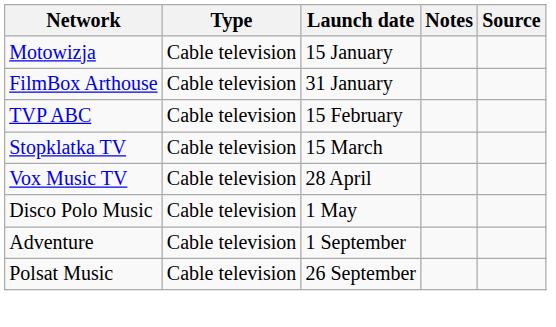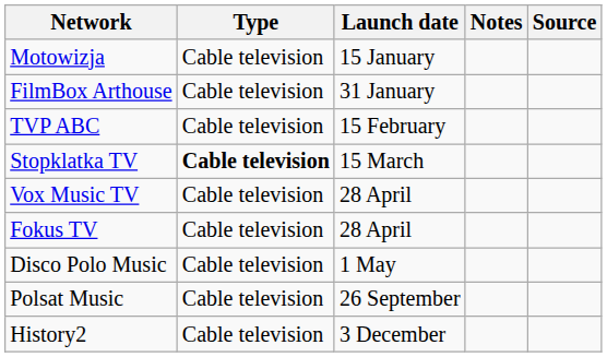 <table class="wikitable sortable">
 <tr>
 <th>Network</th>
 <th>Type</th>
 <th>Launch date</th>
 <th>Notes</th>
 <th>Source</th>
 </tr>
 <tr>
 <td><a href='#'>Motowizja</a></td>
 <td>Cable television</td>
 <td>15 January</td>
 <td></td>
 </tr>
 <tr>
 <td><a href='#'>FilmBox Arthouse</a></td>
 <td>Cable television</td>
 <td>31 January</td>
 <td></td>
 <td></td>
 </tr>
 <tr>
 <td><a href='#'>TVP ABC</a></td>
 <td>Cable television</td>
 <td>15 February</td>
 <td></td>
 <td></td>
 </tr>
 <tr>
 <td><a href='#'>Stopklatka TV</a></td>
-<td>Cable television</td>
+<td><strong>Cable television</strong></td>
 <td>15 March</td>
 <td></td>
 <td></td>
 </tr>
 <tr>
 <td><a href='#'>Vox Music TV</a></td>
+<td>Cable television</td>
+<td>28 April</td>
+<td></td>
+<td></td>
+</tr>
+<tr>
+<td><a href='#'>Fokus TV</a></td>
 <td>Cable television</td>
 <td>28 April</td>
 <td></td>
 <td></td>
 </tr>
 <tr>
 <td>Disco Polo Music</td>
 <td>Cable television</td>
 <td>1 May</td>
 <td></td>
 <td></td>
 </tr>
 <tr>
-<td>Adventure</td>
-<td>Cable television</td>
-<td>1 September</td>
-<td></td>
-<td></td>
-</tr>
-<tr>
 <td>Polsat Music</td>
 <td>Cable television</td>
 <td>26 September</td>
 <td></td>
 <td></td>
 </tr>
+<tr>
+<td>History2</td>
+<td>Cable television</td>
+<td>3 December</td>
+<td></td>
+<td></td>
+</tr>
 </table>
